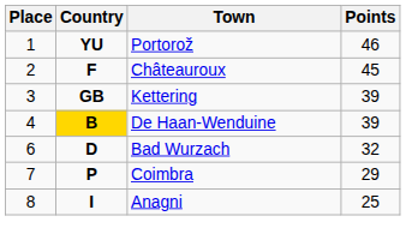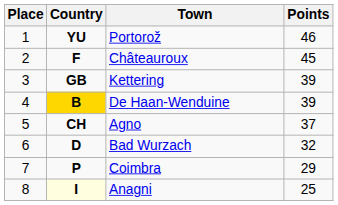 <table class="wikitable">
 <tr>
 <th width="25">Place</th>
 <th width="25">Country</th>
 <th width="200">Town</th>
 <th width="25">Points</th>
 </tr>
 <tr>
 <td align="center">1</td>
 <td align="center"><strong>YU</strong></td>
 <td align="left"><a href='#'>Portorož</a></td>
 <td align="center">46</td>
 </tr>
 <tr>
 <td align="center">2</td>
 <td align="center"><strong>F</strong></td>
 <td align="left"><a href='#'>Châteauroux</a></td>
 <td align="center">45</td>
 </tr>
 <tr>
 <td align="center">3</td>
 <td align="center"><strong>GB</strong></td>
 <td align="left"><a href='#'>Kettering</a></td>
 <td align="center">39</td>
 </tr>
 <tr>
 <td align="center">4</td>
 <td align="center" style="background: gold;"><strong>B</strong></td>
 <td align="left"><a href='#'>De Haan-Wenduine</a></td>
 <td align="center">39</td>
 </tr>
 <tr>
+<td align="center">5</td>
+<td align="center"><strong>CH</strong></td>
+<td align="left"><a href='#'>Agno</a></td>
+<td align="center">37</td>
+</tr>
+<tr>
 <td align="center">6</td>
 <td align="center"><strong>D</strong></td>
 <td align="left"><a href='#'>Bad Wurzach</a></td>
 <td align="center">32</td>
 </tr>
 <tr>
 <td align="center">7</td>
 <td align="center"><strong>P</strong></td>
 <td align="left"><a href='#'>Coimbra</a></td>
 <td align="center">29</td>
 </tr>
 <tr>
 <td align="center">8</td>
-<td align="center"><strong>I</strong></td>
+<td align="center" style="background: lightyellow;"><strong>I</strong></td>
 <td align="left"><a href='#'>Anagni</a></td>
 <td align="center">25</td>
 </tr>
 </table>
